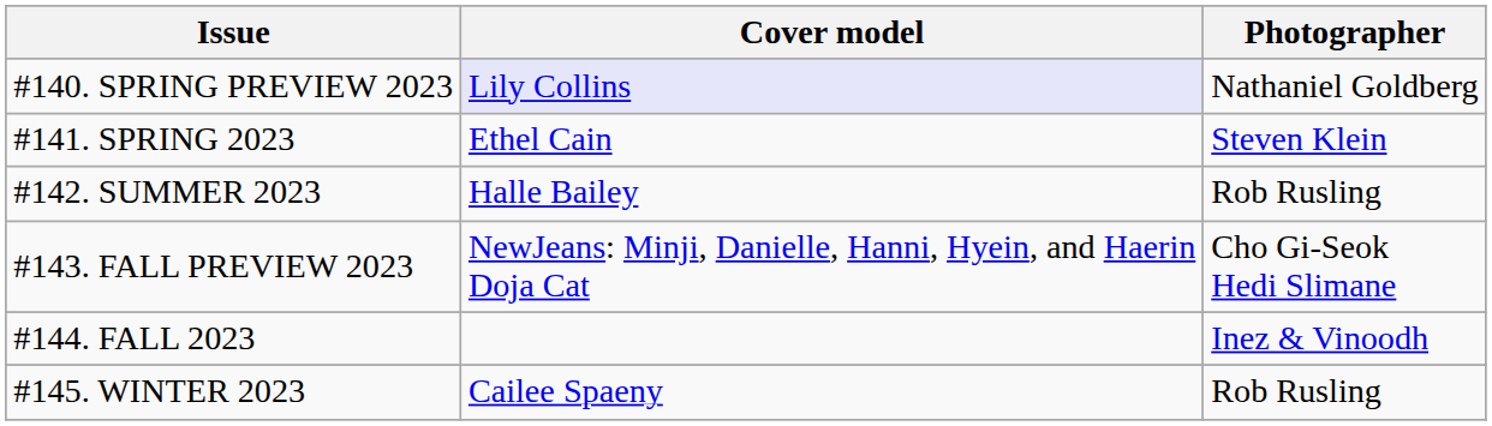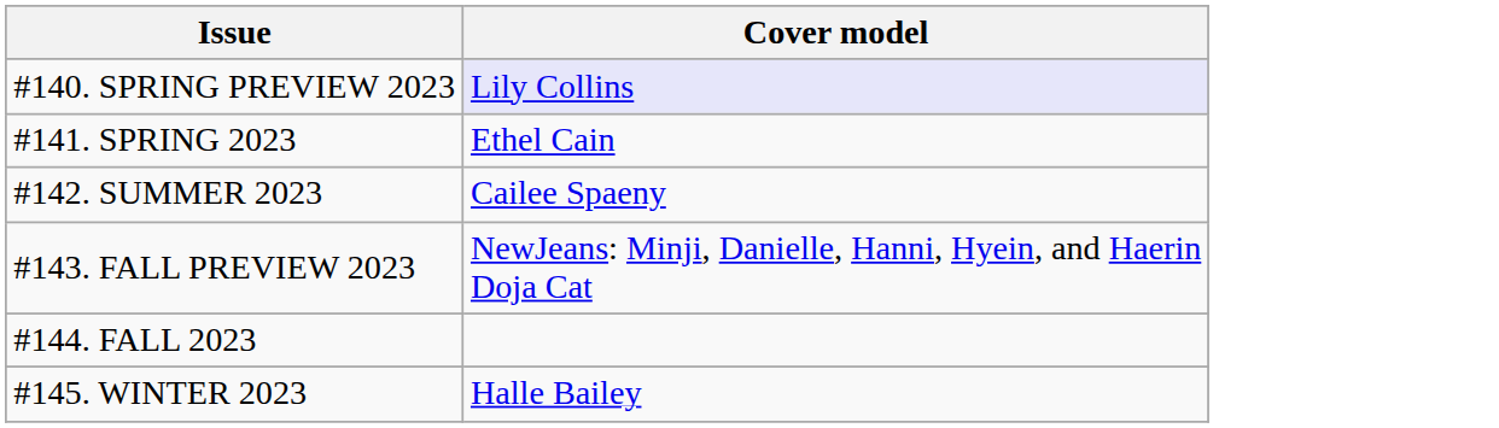 <table class="sortable wikitable">
 <tr>
 <th>Issue</th>
 <th>Cover model</th>
-<th>Photographer</th>
 </tr>
 <tr>
 <td>#140. SPRING PREVIEW 2023</td>
 <td style="background: lavender;"><a href='#'>Lily Collins</a></td>
-<td>Nathaniel Goldberg</td>
 </tr>
 <tr>
 <td>#141. SPRING 2023</td>
 <td><a href='#'>Ethel Cain</a></td>
-<td><a href='#'>Steven Klein</a></td>
 </tr>
 <tr>
 <td>#142. SUMMER 2023</td>
-<td><a href='#'>Halle Bailey</a></td>
-<td>Rob Rusling</td>
+<td><a href='#'>Cailee Spaeny</a></td>
 </tr>
 <tr>
 <td>#143. FALL PREVIEW 2023</td>
 <td><a href='#'>NewJeans</a>: <a href='#'>Minji</a>, <a href='#'>Danielle</a>, <a href='#'>Hanni</a>, <a href='#'>Hyein</a>, and <a href='#'>Haerin</a> <br> <a href='#'>Doja Cat</a></td>
-<td>Cho Gi-Seok <br> <a href='#'>Hedi Slimane</a></td>
 </tr>
 <tr>
 <td>#144. FALL 2023</td>
 <td></td>
-<td><a href='#'>Inez & Vinoodh</a></td>
 </tr>
 <tr>
 <td>#145. WINTER 2023</td>
-<td><a href='#'>Cailee Spaeny</a></td>
-<td>Rob Rusling</td>
+<td><a href='#'>Halle Bailey</a></td>
 </tr>
 </table>
